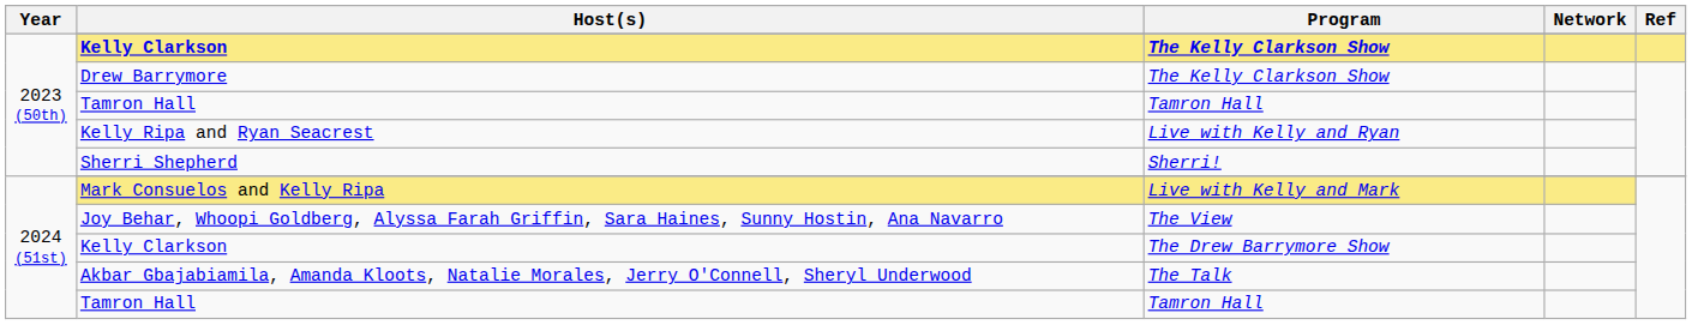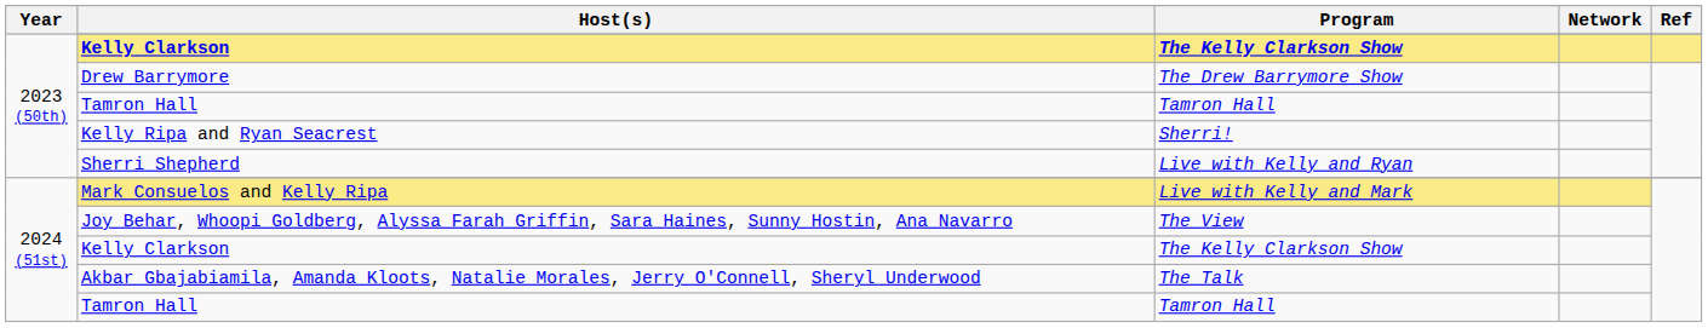 <table class="wikitable">
 <tr style="background:#bebebe;">
 <th style="width:1%;">Year</th>
 <th style="width:40%;">Host(s)</th>
 <th style="width:15%;">Program</th>
 <th style="width:1%;">Network</th>
 <th style="width:1%;">Ref</th>
 </tr>
 <tr>
 <td rowspan=6 style="text-align:center">2023 <br><small><a href='#'>(50th)</a></small></td>
 </tr>
 <tr style="background:#FAEB86">
 <td><strong><a href='#'>Kelly Clarkson</a></strong></td>
 <td><strong><em><a href='#'>The Kelly Clarkson Show</a></em></strong></td>
 <td><strong></strong></td>
 <td></td>
 </tr>
 <tr>
 <td><a href='#'>Drew Barrymore</a></td>
-<td><em><a href='#'>The Kelly Clarkson Show</a></em></td>
+<td><em><a href='#'>The Drew Barrymore Show</a></em></td>
 <td></td>
 <td rowspan=4></td>
 </tr>
 <tr>
 <td><a href='#'>Tamron Hall</a></td>
 <td><em><a href='#'>Tamron Hall</a></em></td>
 <td></td>
 </tr>
 <tr>
 <td><a href='#'>Kelly Ripa</a> and <a href='#'>Ryan Seacrest</a></td>
-<td><em><a href='#'>Live with Kelly and Ryan</a></em></td>
+<td><em><a href='#'>Sherri!</a></em></td>
 <td></td>
 </tr>
 <tr>
 <td><a href='#'>Sherri Shepherd</a></td>
-<td><em><a href='#'>Sherri!</a></em></td>
+<td><em><a href='#'>Live with Kelly and Ryan</a></em></td>
 <td></td>
 </tr>
 <tr>
 <td rowspan=7 style="text-align:center">2024 <br><small><a href='#'>(51st)</a></small></td>
 </tr>
 <tr>
 <td style=background:#FAEB86><a href='#'>Mark Consuelos</a> and  <a href='#'>Kelly Ripa</a></td>
 <td style=background:#FAEB86><em><a href='#'>Live with Kelly and Mark</a></em></td>
 <td style=background:#FAEB86></td>
 <td rowspan=6></td>
 </tr>
 <tr>
 <td><a href='#'>Joy Behar</a>, <a href='#'>Whoopi Goldberg</a>, <a href='#'>Alyssa Farah Griffin</a>, <a href='#'>Sara Haines</a>, <a href='#'>Sunny Hostin</a>, <a href='#'>Ana Navarro</a></td>
 <td><em><a href='#'>The View</a></em></td>
 <td></td>
 </tr>
 <tr>
 <td><a href='#'>Kelly Clarkson</a></td>
-<td><em><a href='#'>The Drew Barrymore Show</a></em></td>
+<td><em><a href='#'>The Kelly Clarkson Show</a></em></td>
 <td></td>
 </tr>
 <tr>
 <td><a href='#'>Akbar Gbajabiamila</a>, <a href='#'>Amanda Kloots</a>, <a href='#'>Natalie Morales</a>, <a href='#'>Jerry O'Connell</a>, <a href='#'>Sheryl Underwood</a></td>
 <td><em><a href='#'>The Talk</a></em></td>
 <td></td>
 </tr>
 <tr>
 <td><a href='#'>Tamron Hall</a></td>
 <td><em><a href='#'>Tamron Hall</a></em></td>
 <td></td>
 </tr>
 </table>
